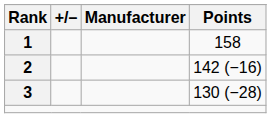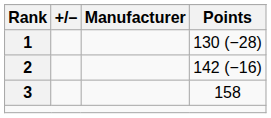 <table class="wikitable sortable" style="font-size: 95%;">
 <tr>
 </tr>
 <tr>
 <th scope="col">Rank</th>
 <th scope="col">+/–</th>
 <th scope="col">Manufacturer</th>
 <th scope="col">Points</th>
 </tr>
 <tr>
 <th scope="row">1</th>
 <td align="left"></td>
 <td></td>
-<td align="center">158</td>
+<td align="center">130 (−28)</td>
 </tr>
 <tr>
 <th scope="row">2</th>
 <td align="left"></td>
 <td></td>
 <td align="center">142 (−16)</td>
 </tr>
 <tr>
 <th scope="row">3</th>
 <td align="left"></td>
 <td></td>
-<td align="center">130 (−28)</td>
+<td align="center">158</td>
 </tr>
 <tr class="sortbottom">
 <td colspan="9"></td>
 </tr>
 </table>
